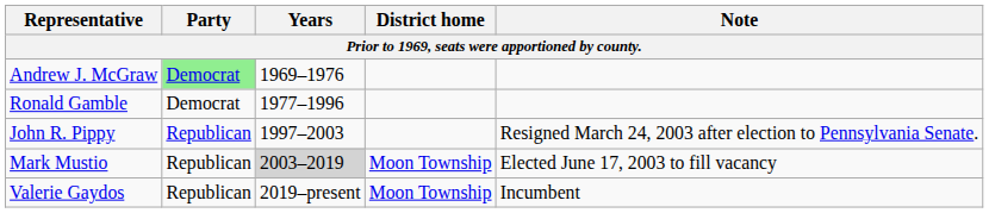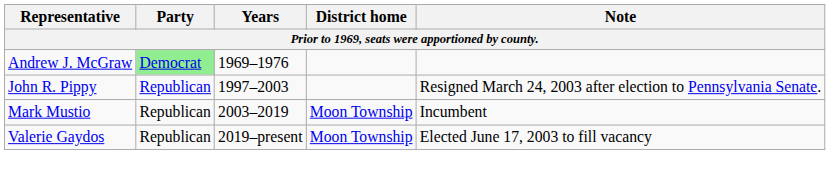 <table class=wikitable>
 <tr valign=bottom>
 <th>Representative</th>
 <th>Party</th>
 <th>Years</th>
 <th>District home</th>
 <th>Note</th>
 </tr>
 <tr>
 <th colspan=5 style="font-size: 80%;"><em>Prior to 1969, seats were apportioned by county.</em></th>
 </tr>
 <tr>
 <td><a href='#'>Andrew J. McGraw</a></td>
 <td style="background: lightgreen;"><a href='#'>Democrat</a></td>
 <td>1969–1976</td>
 <td></td>
 <td></td>
 </tr>
 <tr>
-<td><a href='#'>Ronald Gamble</a></td>
-<td>Democrat</td>
-<td>1977–1996</td>
-<td></td>
-<td></td>
-</tr>
-<tr>
 <td><a href='#'>John R. Pippy</a></td>
 <td><a href='#'>Republican</a></td>
 <td>1997–2003</td>
 <td></td>
 <td>Resigned March 24, 2003 after election to <a href='#'>Pennsylvania Senate</a>.</td>
 </tr>
 <tr>
 <td><a href='#'>Mark Mustio</a></td>
 <td>Republican</td>
-<td style="background: lightgrey;">2003–2019</td>
+<td>2003–2019</td>
 <td><a href='#'>Moon Township</a></td>
-<td>Elected June 17, 2003 to fill vacancy</td>
+<td>Incumbent</td>
 </tr>
 <tr>
 <td><a href='#'>Valerie Gaydos</a></td>
 <td>Republican</td>
 <td>2019–present</td>
 <td><a href='#'>Moon Township</a></td>
-<td>Incumbent</td>
+<td>Elected June 17, 2003 to fill vacancy</td>
 </tr>
 </table>
